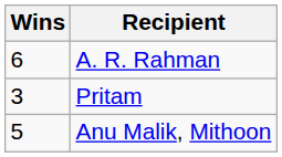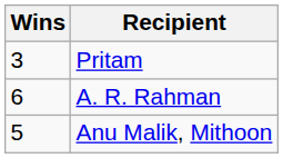 <table class="wikitable">
 <tr>
 <th>Wins</th>
 <th>Recipient</th>
 </tr>
 <tr>
+<td>3</td>
+<td><a href='#'>Pritam</a></td>
+</tr>
+<tr>
 <td>6</td>
 <td><a href='#'>A. R. Rahman</a></td>
-</tr>
-<tr>
-<td>3</td>
-<td><a href='#'>Pritam</a></td>
 </tr>
 <tr>
 <td>5</td>
 <td><a href='#'>Anu Malik</a>, <a href='#'>Mithoon</a></td>
 </tr>
 </table>
